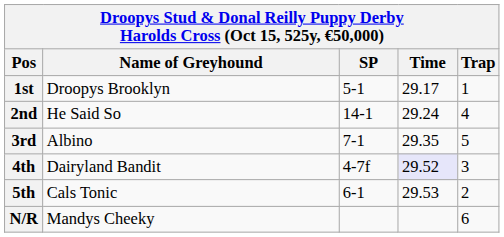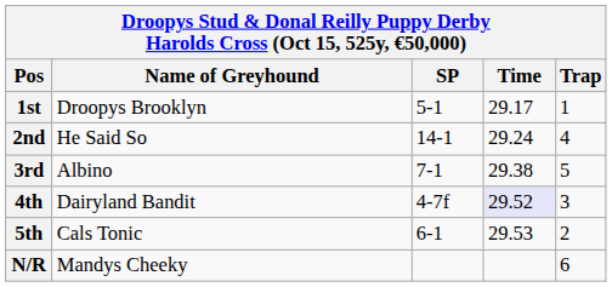 <table class="wikitable">
 <tr>
 <th colspan="6"><a href='#'>Droopys Stud & Donal Reilly Puppy Derby</a><br> <a href='#'>Harolds Cross</a> (Oct 15, 525y, €50,000)</th>
 </tr>
 <tr>
 <th width=30>Pos</th>
 <th width=280>Name of Greyhound</th>
 <th width=50>SP</th>
 <th width=50>Time</th>
 <th width=30>Trap</th>
 </tr>
 <tr>
 <th>1st</th>
 <td>Droopys Brooklyn </td>
 <td>5-1</td>
 <td>29.17</td>
 <td>1</td>
 </tr>
 <tr>
 <th>2nd</th>
 <td>He Said So</td>
 <td>14-1</td>
 <td>29.24</td>
 <td>4</td>
 </tr>
 <tr>
 <th>3rd</th>
 <td>Albino</td>
 <td>7-1</td>
-<td>29.35</td>
+<td>29.38</td>
 <td>5</td>
 </tr>
 <tr>
 <th>4th</th>
 <td>Dairyland Bandit</td>
 <td>4-7f</td>
 <td style="background: lavender;">29.52</td>
 <td>3</td>
 </tr>
 <tr>
 <th>5th</th>
 <td>Cals Tonic</td>
 <td>6-1</td>
 <td>29.53</td>
 <td>2</td>
 </tr>
 <tr>
 <th>N/R</th>
 <td>Mandys Cheeky</td>
 <td></td>
 <td></td>
 <td>6</td>
 </tr>
 </table>
